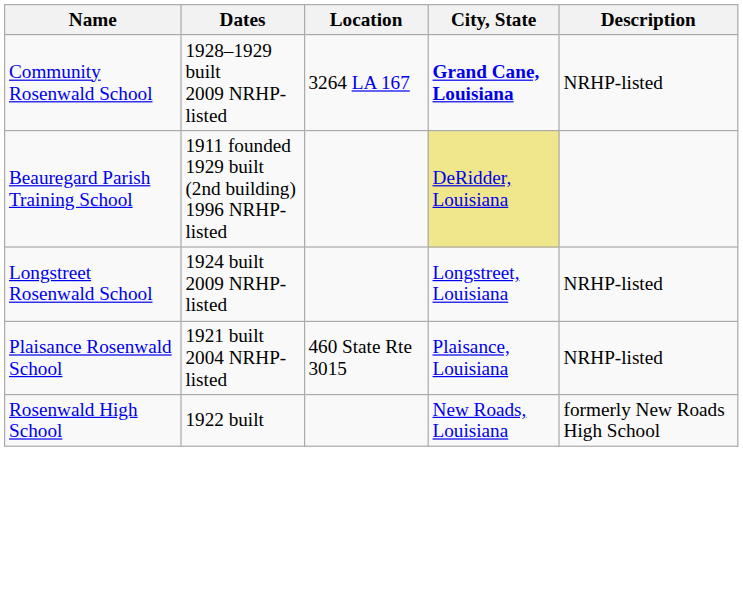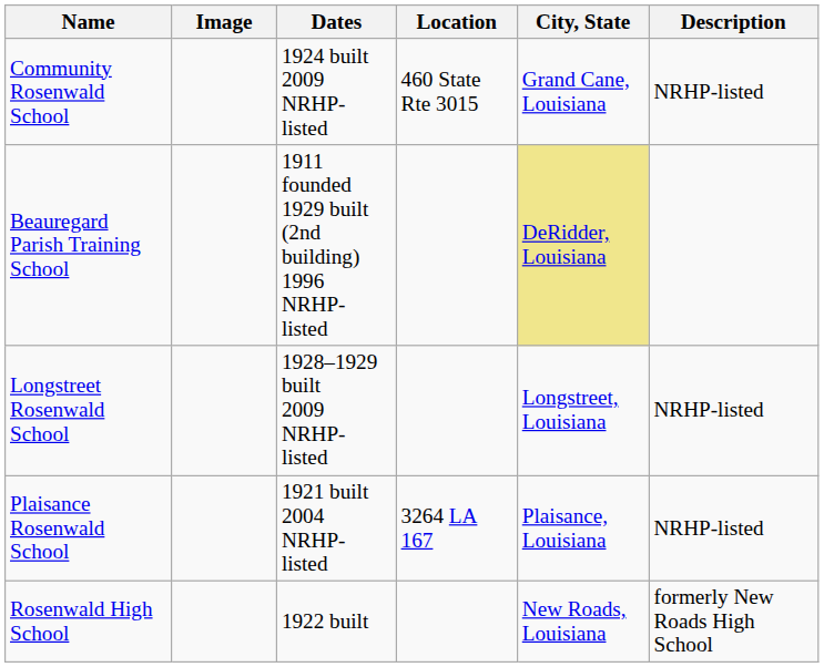 <table class="wikitable sortable" style="width:98%">
 <tr>
 <th style="width: 200px"><strong>Name</strong></th>
+<th class="unsortable" style="width: 130px"><strong>Image</strong></th>
 <th style="width: 130px"><strong>Dates</strong></th>
 <th style="width: 130px"><strong>Location</strong></th>
 <th style="width: 130px"><strong>City, State</strong></th>
 <th class="unsortable" style="width: 200px"><strong>Description</strong></th>
 </tr>
 <tr>
 <td><a href='#'>Community Rosenwald School</a></td>
-<td>1928–1929 built<br>2009 NRHP-listed</td>
-<td>3264 <a href='#'>LA 167</a></td>
-<td><strong><a href='#'>Grand Cane, Louisiana</a></strong></td>
+<td></td>
+<td>1924 built<br>2009 NRHP-listed</td>
+<td>460 State Rte 3015</td>
+<td><a href='#'>Grand Cane, Louisiana</a></td>
 <td>NRHP-listed</td>
 </tr>
 <tr>
 <td><a href='#'>Beauregard Parish Training School</a></td>
+<td></td>
 <td>1911 founded<br>1929 built (2nd building)<br>1996 NRHP-listed</td>
 <td></td>
 <td style="background: khaki;"><a href='#'>DeRidder, Louisiana</a></td>
 <td></td>
 </tr>
 <tr>
 <td><a href='#'>Longstreet Rosenwald School</a></td>
-<td>1924 built<br>2009 NRHP-listed</td>
+<td></td>
+<td>1928–1929 built<br>2009 NRHP-listed</td>
 <td></td>
 <td><a href='#'>Longstreet, Louisiana</a></td>
 <td>NRHP-listed</td>
 </tr>
 <tr>
 <td><a href='#'>Plaisance Rosenwald School</a></td>
+<td></td>
 <td>1921 built<br>2004 NRHP-listed</td>
-<td>460 State Rte 3015</td>
+<td>3264 <a href='#'>LA 167</a></td>
 <td><a href='#'>Plaisance, Louisiana</a></td>
 <td>NRHP-listed</td>
 </tr>
 <tr ->
 <td><a href='#'>Rosenwald High School</a></td>
+<td></td>
 <td>1922 built</td>
 <td></td>
 <td><a href='#'>New Roads, Louisiana</a></td>
 <td>formerly New Roads High School</td>
 </tr>
 </table>
